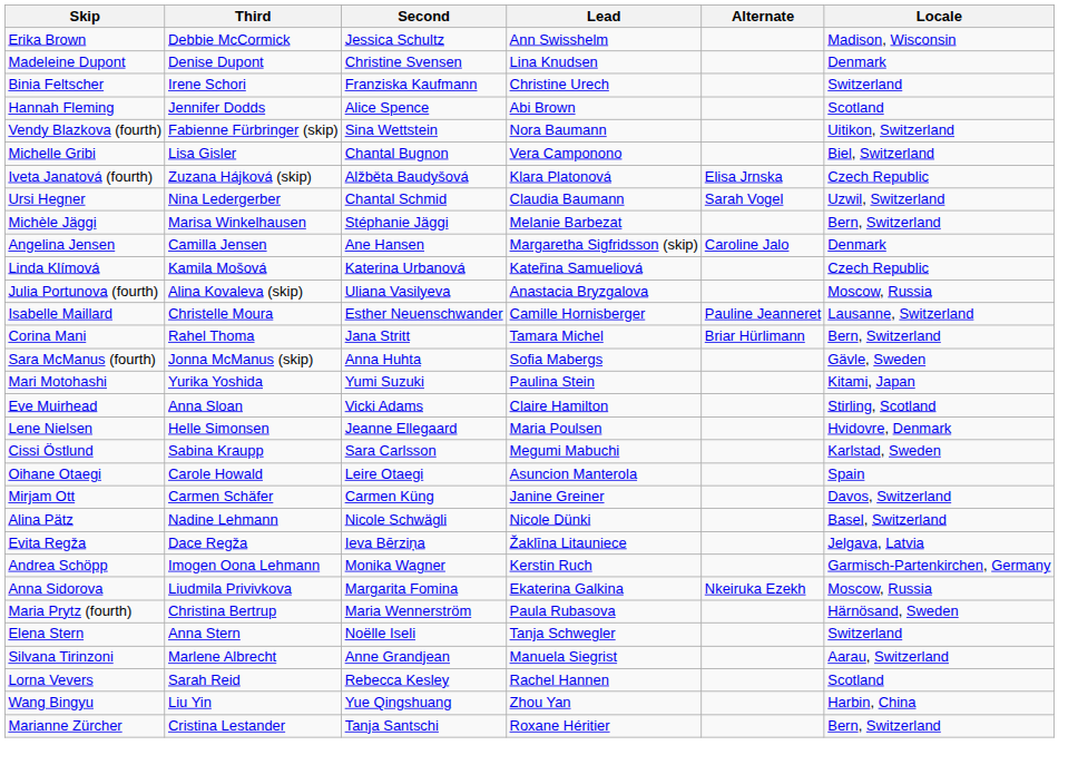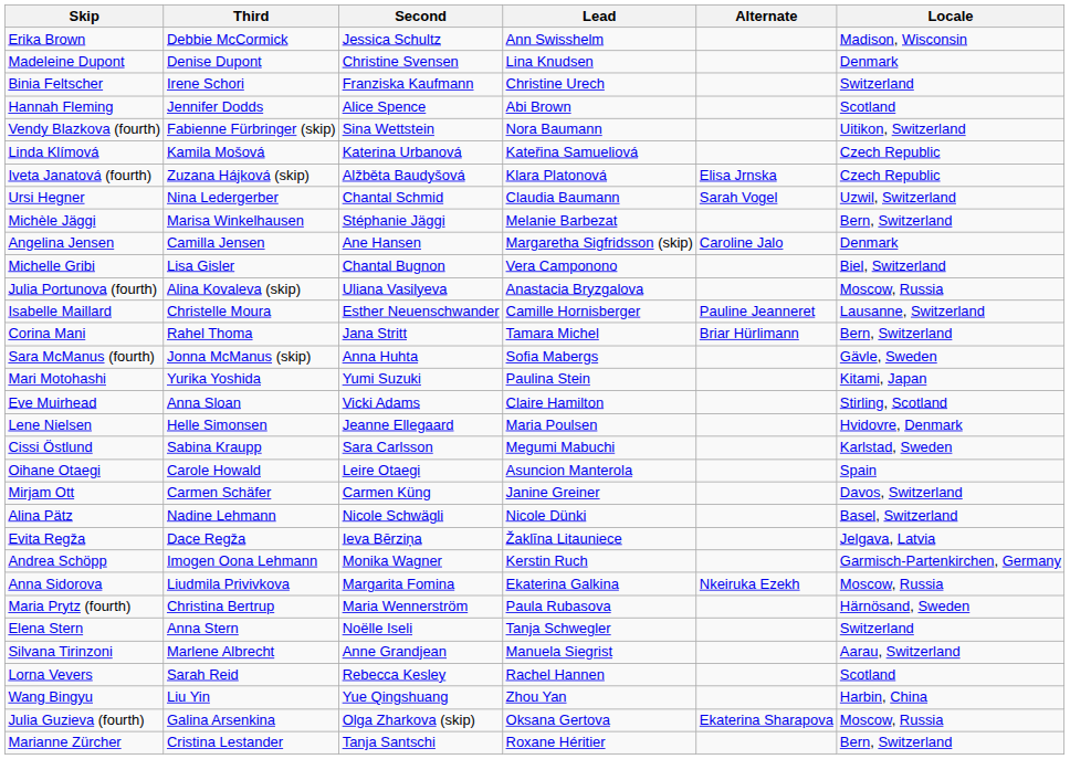 <table class=wikitable>
 <tr>
 <th>Skip</th>
 <th>Third</th>
 <th>Second</th>
 <th>Lead</th>
 <th>Alternate</th>
 <th>Locale</th>
 </tr>
 <tr>
 <td><a href='#'>Erika Brown</a></td>
 <td><a href='#'>Debbie McCormick</a></td>
 <td><a href='#'>Jessica Schultz</a></td>
 <td><a href='#'>Ann Swisshelm</a></td>
 <td></td>
 <td> <a href='#'>Madison</a>, <a href='#'>Wisconsin</a></td>
 </tr>
 <tr>
 <td><a href='#'>Madeleine Dupont</a></td>
 <td><a href='#'>Denise Dupont</a></td>
 <td><a href='#'>Christine Svensen</a></td>
 <td><a href='#'>Lina Knudsen</a></td>
 <td></td>
 <td> <a href='#'>Denmark</a></td>
 </tr>
 <tr>
 <td><a href='#'>Binia Feltscher</a></td>
 <td><a href='#'>Irene Schori</a></td>
 <td><a href='#'>Franziska Kaufmann</a></td>
 <td><a href='#'>Christine Urech</a></td>
 <td></td>
 <td> <a href='#'>Switzerland</a></td>
 </tr>
 <tr>
 <td><a href='#'>Hannah Fleming</a></td>
 <td><a href='#'>Jennifer Dodds</a></td>
 <td><a href='#'>Alice Spence</a></td>
 <td><a href='#'>Abi Brown</a></td>
 <td></td>
 <td> <a href='#'>Scotland</a></td>
 </tr>
 <tr>
 <td><a href='#'>Vendy Blazkova</a> (fourth)</td>
 <td><a href='#'>Fabienne Fürbringer</a> (skip)</td>
 <td><a href='#'>Sina Wettstein</a></td>
 <td><a href='#'>Nora Baumann</a></td>
 <td></td>
 <td> <a href='#'>Uitikon</a>, <a href='#'>Switzerland</a></td>
 </tr>
 <tr>
-<td><a href='#'>Michelle Gribi</a></td>
-<td><a href='#'>Lisa Gisler</a></td>
-<td><a href='#'>Chantal Bugnon</a></td>
-<td><a href='#'>Vera Camponono</a></td>
+<td><a href='#'>Linda Klímová</a></td>
+<td><a href='#'>Kamila Mošová</a></td>
+<td><a href='#'>Katerina Urbanová</a></td>
+<td><a href='#'>Kateřina Samueliová</a></td>
 <td></td>
-<td> <a href='#'>Biel</a>, <a href='#'>Switzerland</a></td>
+<td> <a href='#'>Czech Republic</a></td>
 </tr>
 <tr>
 <td><a href='#'>Iveta Janatová</a> (fourth)</td>
 <td><a href='#'>Zuzana Hájková</a> (skip)</td>
 <td><a href='#'>Alžběta Baudyšová</a></td>
 <td><a href='#'>Klara Platonová</a></td>
 <td><a href='#'>Elisa Jrnska</a></td>
 <td> <a href='#'>Czech Republic</a></td>
 </tr>
 <tr>
 <td><a href='#'>Ursi Hegner</a></td>
 <td><a href='#'>Nina Ledergerber</a></td>
 <td><a href='#'>Chantal Schmid</a></td>
 <td><a href='#'>Claudia Baumann</a></td>
 <td><a href='#'>Sarah Vogel</a></td>
 <td> <a href='#'>Uzwil</a>, <a href='#'>Switzerland</a></td>
 </tr>
 <tr>
 <td><a href='#'>Michèle Jäggi</a></td>
 <td><a href='#'>Marisa Winkelhausen</a></td>
 <td><a href='#'>Stéphanie Jäggi</a></td>
 <td><a href='#'>Melanie Barbezat</a></td>
 <td></td>
 <td> <a href='#'>Bern</a>, <a href='#'>Switzerland</a></td>
 </tr>
 <tr>
 <td><a href='#'>Angelina Jensen</a></td>
 <td><a href='#'>Camilla Jensen</a></td>
 <td><a href='#'>Ane Hansen</a></td>
 <td><a href='#'>Margaretha Sigfridsson</a> (skip)</td>
 <td><a href='#'>Caroline Jalo</a></td>
 <td> <a href='#'>Denmark</a></td>
 </tr>
 <tr>
-<td><a href='#'>Linda Klímová</a></td>
-<td><a href='#'>Kamila Mošová</a></td>
-<td><a href='#'>Katerina Urbanová</a></td>
-<td><a href='#'>Kateřina Samueliová</a></td>
+<td><a href='#'>Michelle Gribi</a></td>
+<td><a href='#'>Lisa Gisler</a></td>
+<td><a href='#'>Chantal Bugnon</a></td>
+<td><a href='#'>Vera Camponono</a></td>
 <td></td>
-<td> <a href='#'>Czech Republic</a></td>
+<td> <a href='#'>Biel</a>, <a href='#'>Switzerland</a></td>
 </tr>
 <tr>
 <td><a href='#'>Julia Portunova</a> (fourth)</td>
 <td><a href='#'>Alina Kovaleva</a> (skip)</td>
 <td><a href='#'>Uliana Vasilyeva</a></td>
 <td><a href='#'>Anastacia Bryzgalova</a></td>
 <td></td>
 <td> <a href='#'>Moscow</a>, <a href='#'>Russia</a></td>
 </tr>
 <tr>
 <td><a href='#'>Isabelle Maillard</a></td>
 <td><a href='#'>Christelle Moura</a></td>
 <td><a href='#'>Esther Neuenschwander</a></td>
 <td><a href='#'>Camille Hornisberger</a></td>
 <td><a href='#'>Pauline Jeanneret</a></td>
 <td> <a href='#'>Lausanne</a>, <a href='#'>Switzerland</a></td>
 </tr>
 <tr>
 <td><a href='#'>Corina Mani</a></td>
 <td><a href='#'>Rahel Thoma</a></td>
 <td><a href='#'>Jana Stritt</a></td>
 <td><a href='#'>Tamara Michel</a></td>
 <td><a href='#'>Briar Hürlimann</a></td>
 <td> <a href='#'>Bern</a>, <a href='#'>Switzerland</a></td>
 </tr>
 <tr>
 <td><a href='#'>Sara McManus</a> (fourth)</td>
 <td><a href='#'>Jonna McManus</a> (skip)</td>
 <td><a href='#'>Anna Huhta</a></td>
 <td><a href='#'>Sofia Mabergs</a></td>
 <td></td>
 <td> <a href='#'>Gävle</a>, <a href='#'>Sweden</a></td>
 </tr>
 <tr>
 <td><a href='#'>Mari Motohashi</a></td>
 <td><a href='#'>Yurika Yoshida</a></td>
 <td><a href='#'>Yumi Suzuki</a></td>
 <td><a href='#'>Paulina Stein</a></td>
 <td></td>
 <td> <a href='#'>Kitami</a>, <a href='#'>Japan</a></td>
 </tr>
 <tr>
 <td><a href='#'>Eve Muirhead</a></td>
 <td><a href='#'>Anna Sloan</a></td>
 <td><a href='#'>Vicki Adams</a></td>
 <td><a href='#'>Claire Hamilton</a></td>
 <td></td>
 <td> <a href='#'>Stirling</a>, <a href='#'>Scotland</a></td>
 </tr>
 <tr>
 <td><a href='#'>Lene Nielsen</a></td>
 <td><a href='#'>Helle Simonsen</a></td>
 <td><a href='#'>Jeanne Ellegaard</a></td>
 <td><a href='#'>Maria Poulsen</a></td>
 <td></td>
 <td> <a href='#'>Hvidovre</a>, <a href='#'>Denmark</a></td>
 </tr>
 <tr>
 <td><a href='#'>Cissi Östlund</a></td>
 <td><a href='#'>Sabina Kraupp</a></td>
 <td><a href='#'>Sara Carlsson</a></td>
 <td><a href='#'>Megumi Mabuchi</a></td>
 <td></td>
 <td> <a href='#'>Karlstad</a>, <a href='#'>Sweden</a></td>
 </tr>
 <tr>
 <td><a href='#'>Oihane Otaegi</a></td>
 <td><a href='#'>Carole Howald</a></td>
 <td><a href='#'>Leire Otaegi</a></td>
 <td><a href='#'>Asuncion Manterola</a></td>
 <td></td>
 <td> <a href='#'>Spain</a></td>
 </tr>
 <tr>
 <td><a href='#'>Mirjam Ott</a></td>
 <td><a href='#'>Carmen Schäfer</a></td>
 <td><a href='#'>Carmen Küng</a></td>
 <td><a href='#'>Janine Greiner</a></td>
 <td></td>
 <td> <a href='#'>Davos</a>, <a href='#'>Switzerland</a></td>
 </tr>
 <tr>
 <td><a href='#'>Alina Pätz</a></td>
 <td><a href='#'>Nadine Lehmann</a></td>
 <td><a href='#'>Nicole Schwägli</a></td>
 <td><a href='#'>Nicole Dünki</a></td>
 <td></td>
 <td> <a href='#'>Basel</a>, <a href='#'>Switzerland</a></td>
 </tr>
 <tr>
 <td><a href='#'>Evita Regža</a></td>
 <td><a href='#'>Dace Regža</a></td>
 <td><a href='#'>Ieva Bērziņa</a></td>
 <td><a href='#'>Žaklīna Litauniece</a></td>
 <td></td>
 <td> <a href='#'>Jelgava</a>, <a href='#'>Latvia</a></td>
 </tr>
 <tr>
 <td><a href='#'>Andrea Schöpp</a></td>
 <td><a href='#'>Imogen Oona Lehmann</a></td>
 <td><a href='#'>Monika Wagner</a></td>
 <td><a href='#'>Kerstin Ruch</a></td>
 <td></td>
 <td> <a href='#'>Garmisch-Partenkirchen</a>, <a href='#'>Germany</a></td>
 </tr>
 <tr>
 <td><a href='#'>Anna Sidorova</a></td>
 <td><a href='#'>Liudmila Privivkova</a></td>
 <td><a href='#'>Margarita Fomina</a></td>
 <td><a href='#'>Ekaterina Galkina</a></td>
 <td><a href='#'>Nkeiruka Ezekh</a></td>
 <td> <a href='#'>Moscow</a>, <a href='#'>Russia</a></td>
 </tr>
 <tr>
 <td><a href='#'>Maria Prytz</a> (fourth)</td>
 <td><a href='#'>Christina Bertrup</a></td>
 <td><a href='#'>Maria Wennerström</a></td>
 <td><a href='#'>Paula Rubasova</a></td>
 <td></td>
 <td> <a href='#'>Härnösand</a>, <a href='#'>Sweden</a></td>
 </tr>
 <tr>
 <td><a href='#'>Elena Stern</a></td>
 <td><a href='#'>Anna Stern</a></td>
 <td><a href='#'>Noëlle Iseli</a></td>
 <td><a href='#'>Tanja Schwegler</a></td>
 <td></td>
 <td> <a href='#'>Switzerland</a></td>
 </tr>
 <tr>
 <td><a href='#'>Silvana Tirinzoni</a></td>
 <td><a href='#'>Marlene Albrecht</a></td>
 <td><a href='#'>Anne Grandjean</a></td>
 <td><a href='#'>Manuela Siegrist</a></td>
 <td></td>
 <td> <a href='#'>Aarau</a>, <a href='#'>Switzerland</a></td>
 </tr>
 <tr>
 <td><a href='#'>Lorna Vevers</a></td>
 <td><a href='#'>Sarah Reid</a></td>
 <td><a href='#'>Rebecca Kesley</a></td>
 <td><a href='#'>Rachel Hannen</a></td>
 <td></td>
 <td> <a href='#'>Scotland</a></td>
 </tr>
 <tr>
 <td><a href='#'>Wang Bingyu</a></td>
 <td><a href='#'>Liu Yin</a></td>
 <td><a href='#'>Yue Qingshuang</a></td>
 <td><a href='#'>Zhou Yan</a></td>
 <td></td>
 <td> <a href='#'>Harbin</a>, <a href='#'>China</a></td>
 </tr>
 <tr>
+<td><a href='#'>Julia Guzieva</a> (fourth)</td>
+<td><a href='#'>Galina Arsenkina</a></td>
+<td><a href='#'>Olga Zharkova</a> (skip)</td>
+<td><a href='#'>Oksana Gertova</a></td>
+<td><a href='#'>Ekaterina Sharapova</a></td>
+<td> <a href='#'>Moscow</a>, <a href='#'>Russia</a></td>
+</tr>
+<tr>
 <td><a href='#'>Marianne Zürcher</a></td>
 <td><a href='#'>Cristina Lestander</a></td>
 <td><a href='#'>Tanja Santschi</a></td>
 <td><a href='#'>Roxane Héritier</a></td>
 <td></td>
 <td> <a href='#'>Bern</a>, <a href='#'>Switzerland</a></td>
 </tr>
 </table>
